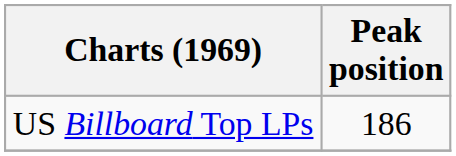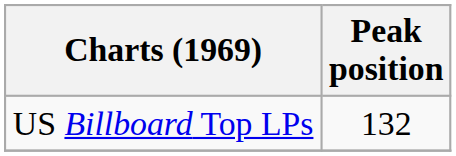 <table class="wikitable sortable">
 <tr>
 <th scope="col">Charts (1969)</th>
 <th scope="col">Peak<br>position</th>
 </tr>
 <tr>
 <td>US <a href='#'><em>Billboard</em> Top LPs</a></td>
-<td style="text-align:center;">186</td>
+<td style="text-align:center;">132</td>
 </tr>
 <tr>
 </tr>
 </table>
